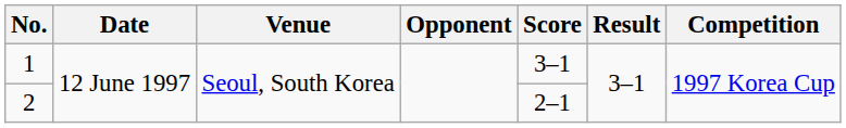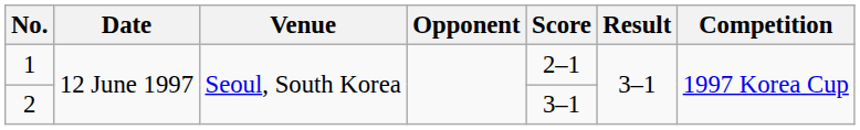 <table class="wikitable sortable">
 <tr>
 <th scope="col">No.</th>
 <th scope="col">Date</th>
 <th scope="col">Venue</th>
 <th scope="col">Opponent</th>
 <th scope="col">Score</th>
 <th scope="col">Result</th>
 <th scope="col">Competition</th>
 </tr>
 <tr>
 <td align="center">1</td>
 <td rowspan="2">12 June 1997</td>
 <td rowspan="2"><a href='#'>Seoul</a>, South Korea</td>
 <td rowspan="2"></td>
-<td align="center">3–1</td>
+<td align="center">2–1</td>
 <td rowspan="2" align="center">3–1</td>
 <td rowspan="2"><a href='#'>1997 Korea Cup</a></td>
 </tr>
 <tr>
 <td align="center">2</td>
-<td align="center">2–1</td>
+<td align="center">3–1</td>
 </tr>
 </table>
